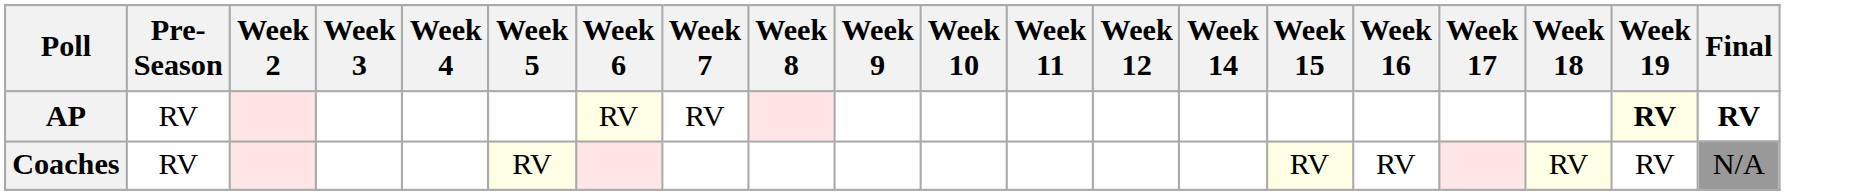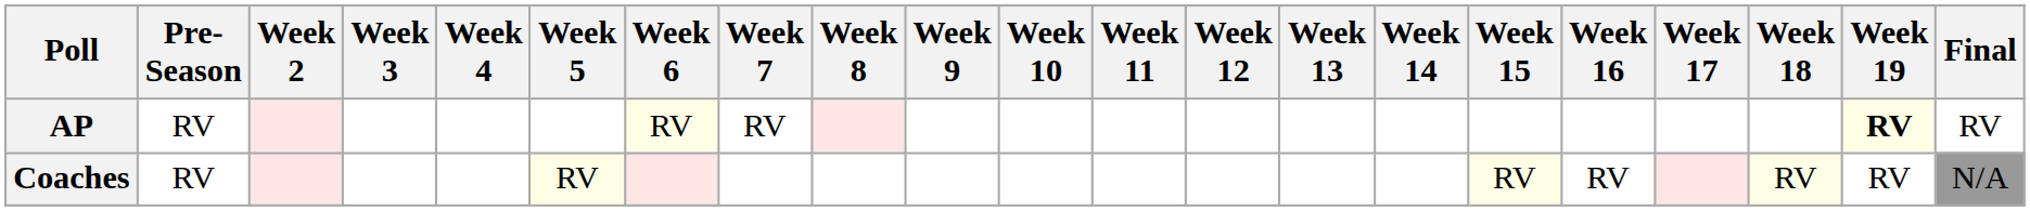 <table class="wikitable" style="white-space:nowrap;font-size:90%">
 <tr>
 <th>Poll</th>
 <th>Pre-<br>Season</th>
 <th>Week<br>2</th>
 <th>Week<br>3</th>
 <th>Week<br>4</th>
 <th>Week<br>5</th>
 <th>Week<br>6</th>
 <th>Week<br>7</th>
 <th>Week<br>8</th>
 <th>Week<br>9</th>
 <th>Week<br>10</th>
 <th>Week<br>11</th>
 <th>Week<br>12</th>
+<th>Week<br>13</th>
 <th>Week<br>14</th>
 <th>Week<br>15</th>
 <th>Week<br>16</th>
 <th>Week<br>17</th>
 <th>Week<br>18</th>
 <th>Week<br>19</th>
 <th>Final</th>
 </tr>
 <tr style="text-align:center;">
 <th>AP</th>
 <td style="background:#FFF;">RV</td>
 <td style="background:#FFE6E6;"></td>
 <td style="background:#FFF;"></td>
 <td style="background:#FFF;"></td>
 <td style="background:#FFF;"></td>
 <td style="background:#FFFFE6;">RV</td>
 <td style="background:#FFF;">RV</td>
 <td style="background:#FFE6E6;"></td>
 <td style="background:#FFF;"></td>
 <td style="background:#FFF;"></td>
 <td style="background:#FFF;"></td>
 <td style="background:#FFF;"></td>
 <td style="background:#FFF;"></td>
 <td style="background:#FFF;"></td>
 <td style="background:#FFF;"></td>
 <td style="background:#FFF;"></td>
 <td style="background:#FFF;"></td>
+<td style="background:#FFF;"></td>
 <td style="background:#FFFFE6;"><strong>RV</strong></td>
-<td style="background:#FFF;"><strong>RV</strong></td>
+<td style="background:#FFF;">RV</td>
 </tr>
 <tr style="text-align:center;">
 <th>Coaches</th>
 <td style="background:#FFF;">RV</td>
 <td style="background:#FFE6E6;"></td>
 <td style="background:#FFF;"></td>
 <td style="background:#FFF;"></td>
 <td style="background:#FFFFE6;">RV</td>
 <td style="background:#FFE6E6;"></td>
 <td style="background:#FFF;"></td>
 <td style="background:#FFF;"></td>
 <td style="background:#FFF;"></td>
 <td style="background:#FFF;"></td>
 <td style="background:#FFF;"></td>
 <td style="background:#FFF;"></td>
 <td style="background:#FFF;"></td>
+<td style="background:#FFF;"></td>
 <td style="background:#FFFFE6;">RV</td>
 <td style="background:#FFF;">RV</td>
 <td style="background:#FFE6E6;"></td>
 <td style="background:#FFFFE6;">RV</td>
 <td style="background:#FFF;">RV</td>
 <td style="background:#999;">N/A</td>
 </tr>
 </table>
